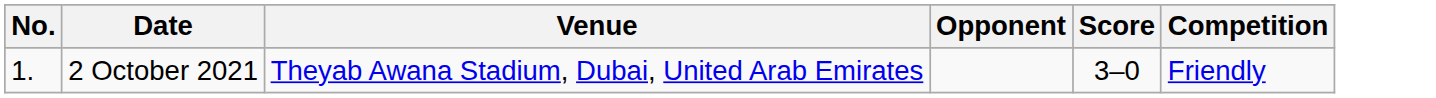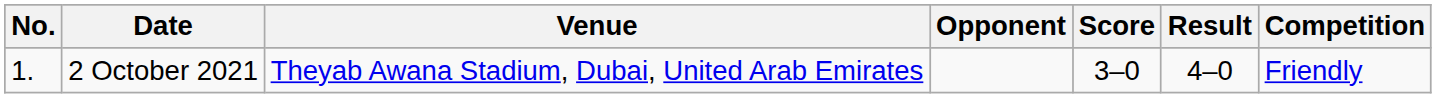 <table class="wikitable">
 <tr>
 <th>No.</th>
 <th>Date</th>
 <th>Venue</th>
 <th>Opponent</th>
 <th>Score</th>
+<th>Result</th>
 <th>Competition</th>
 </tr>
 <tr>
 <td>1.</td>
 <td>2 October 2021</td>
 <td><a href='#'>Theyab Awana Stadium</a>, <a href='#'>Dubai</a>, <a href='#'>United Arab Emirates</a></td>
 <td></td>
 <td align=center>3–0</td>
+<td align=center>4–0</td>
 <td><a href='#'>Friendly</a></td>
 </tr>
 </table>
